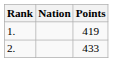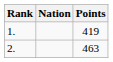 <table class="wikitable sortable">
 <tr>
 <th>Rank</th>
 <th>Nation</th>
 <th>Points</th>
 </tr>
 <tr>
 <td>1.</td>
 <td></td>
 <td align=center>419</td>
 </tr>
 <tr>
 <td>2.</td>
 <td></td>
-<td align=center>433</td>
+<td align=center>463</td>
 </tr>
 </table>
